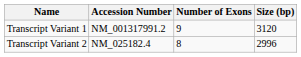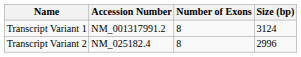 <table class="wikitable">
 <tr>
 <th>Name</th>
 <th>Accession Number</th>
 <th>Number of Exons</th>
 <th>Size (bp)</th>
 </tr>
 <tr>
 <td>Transcript Variant 1</td>
 <td>NM_001317991.2</td>
-<td>9</td>
-<td>3120</td>
+<td>8</td>
+<td>3124</td>
 </tr>
 <tr>
 <td>Transcript Variant 2</td>
 <td>NM_025182.4</td>
 <td>8</td>
 <td>2996</td>
 </tr>
 </table>
